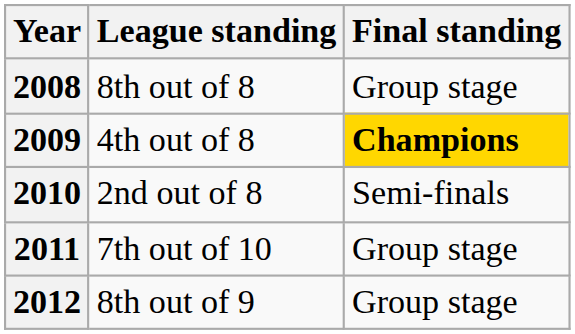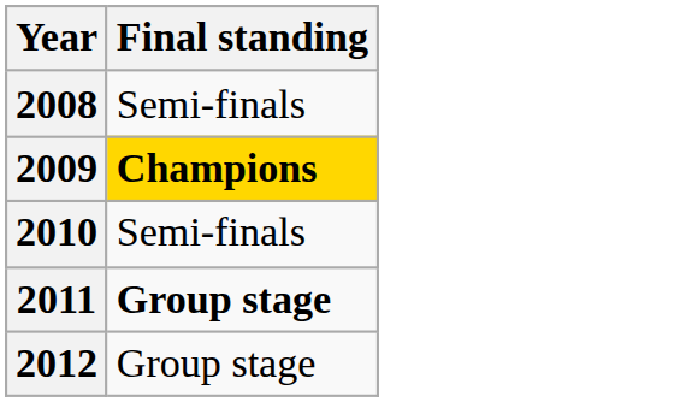 <table class="wikitable">
 <tr style="text-align:center;" |>
 <th>Year</th>
-<th>League standing</th>
 <th>Final standing</th>
 </tr>
 <tr>
 <th>2008</th>
-<td>8th out of 8</td>
-<td>Group stage</td>
+<td>Semi-finals</td>
 </tr>
 <tr>
 <th>2009</th>
-<td>4th out of 8</td>
 <td style="background: gold;"><strong>Champions</strong></td>
 </tr>
 <tr>
 <th>2010</th>
-<td>2nd out of 8</td>
 <td>Semi-finals</td>
 </tr>
 <tr>
 <th>2011</th>
-<td>7th out of 10</td>
-<td>Group stage</td>
+<td><strong>Group stage</strong></td>
 </tr>
 <tr>
 <th>2012</th>
-<td>8th out of 9</td>
 <td>Group stage</td>
 </tr>
 </table>
